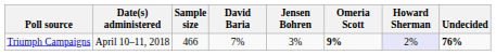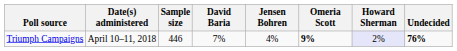 <table class="wikitable" style="font-size:90%">
 <tr valign=bottom>
 <th>Poll source</th>
 <th>Date(s)<br>administered</th>
 <th>Sample<br>size</th>
 <th style="width:75px;">David<br>Baria</th>
 <th style="width:75px;">Jensen<br>Bohren</th>
 <th style="width:75px;">Omeria<br>Scott</th>
 <th style="width:75px;">Howard<br>Sherman</th>
 <th>Undecided</th>
 </tr>
 <tr>
 <td><a href='#'>Triumph Campaigns</a></td>
 <td align=center>April 10–11, 2018</td>
-<td align=center>466</td>
+<td align=center>446</td>
 <td align=center>7%</td>
-<td align=center>3%</td>
+<td align=center>4%</td>
 <td><strong>9%</strong></td>
 <td align=center style="background: lavender;">2%</td>
 <td><strong>76%</strong></td>
 </tr>
 </table>
